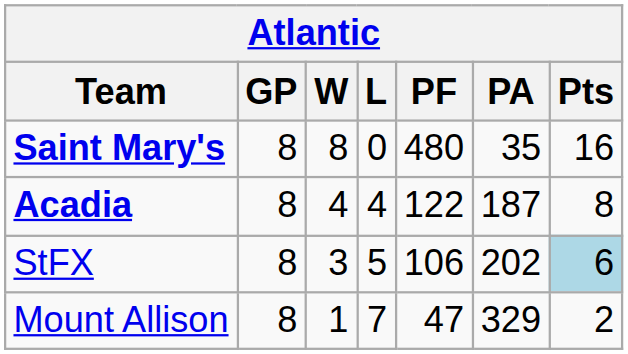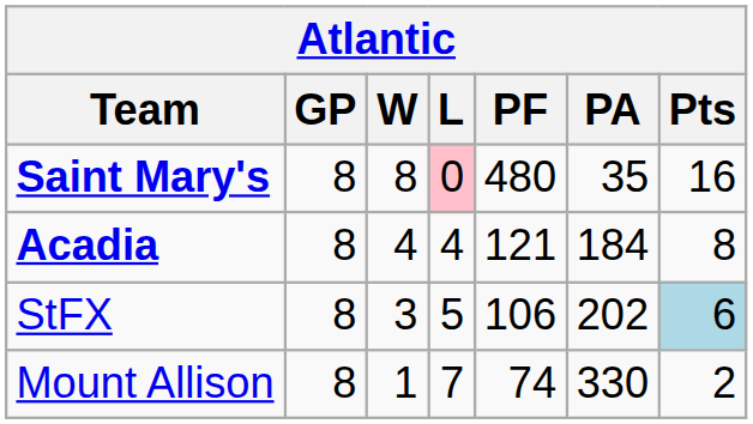 <table class="wikitable" align="left">
 <tr>
 <th colspan="8"><a href='#'>Atlantic</a></th>
 </tr>
 <tr>
 <th>Team</th>
 <th>GP</th>
 <th>W</th>
 <th>L</th>
 <th>PF</th>
 <th>PA</th>
 <th>Pts</th>
 </tr>
 <tr align="right">
 <td align="left"><strong><a href='#'>Saint Mary's</a></strong></td>
 <td>8</td>
 <td>8</td>
-<td>0</td>
+<td style="background: pink;">0</td>
 <td>480</td>
 <td>35</td>
 <td>16</td>
 </tr>
 <tr align="right">
 <td align="left"><strong><a href='#'>Acadia</a></strong></td>
 <td>8</td>
 <td>4</td>
 <td>4</td>
-<td>122</td>
-<td>187</td>
+<td>121</td>
+<td>184</td>
 <td>8</td>
 </tr>
 <tr align="right">
 <td align="left"><a href='#'>StFX</a></td>
 <td>8</td>
 <td>3</td>
 <td>5</td>
 <td>106</td>
 <td>202</td>
 <td style="background: lightblue;">6</td>
 </tr>
 <tr align="right">
 <td align="left"><a href='#'>Mount Allison</a></td>
 <td>8</td>
 <td>1</td>
 <td>7</td>
-<td>47</td>
-<td>329</td>
+<td>74</td>
+<td>330</td>
 <td>2</td>
 </tr>
 </table>
